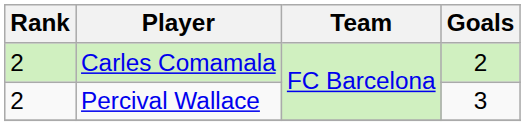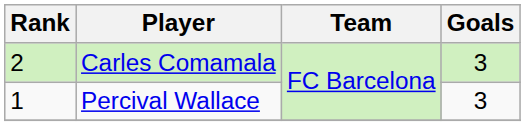 <table class="wikitable">
 <tr>
 <th>Rank</th>
 <th>Player</th>
 <th>Team</th>
 <th>Goals</th>
 </tr>
 <tr bgcolor="D0F0C0">
 <td>2</td>
 <td><a href='#'>Carles Comamala</a></td>
 <td rowspan=2><a href='#'>FC Barcelona</a></td>
-<td align="center">2</td>
+<td align="center">3</td>
 </tr>
 <tr>
-<td>2</td>
+<td>1</td>
 <td><a href='#'>Percival Wallace</a></td>
 <td align="center">3</td>
 </tr>
 <tr>
 </tr>
 </table>
